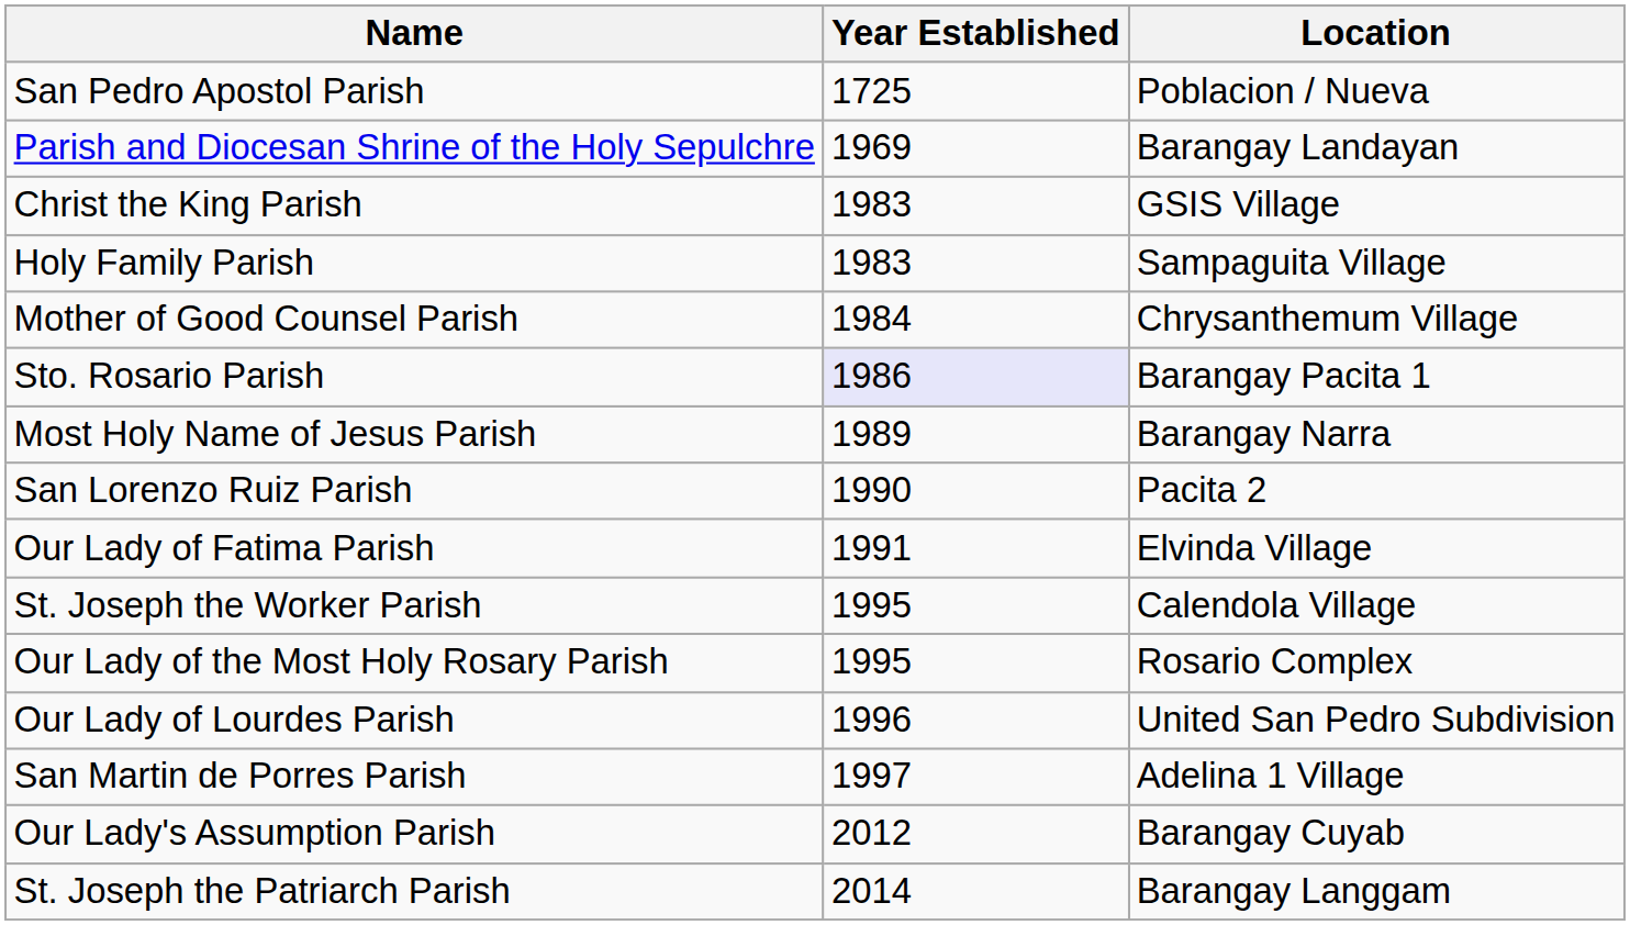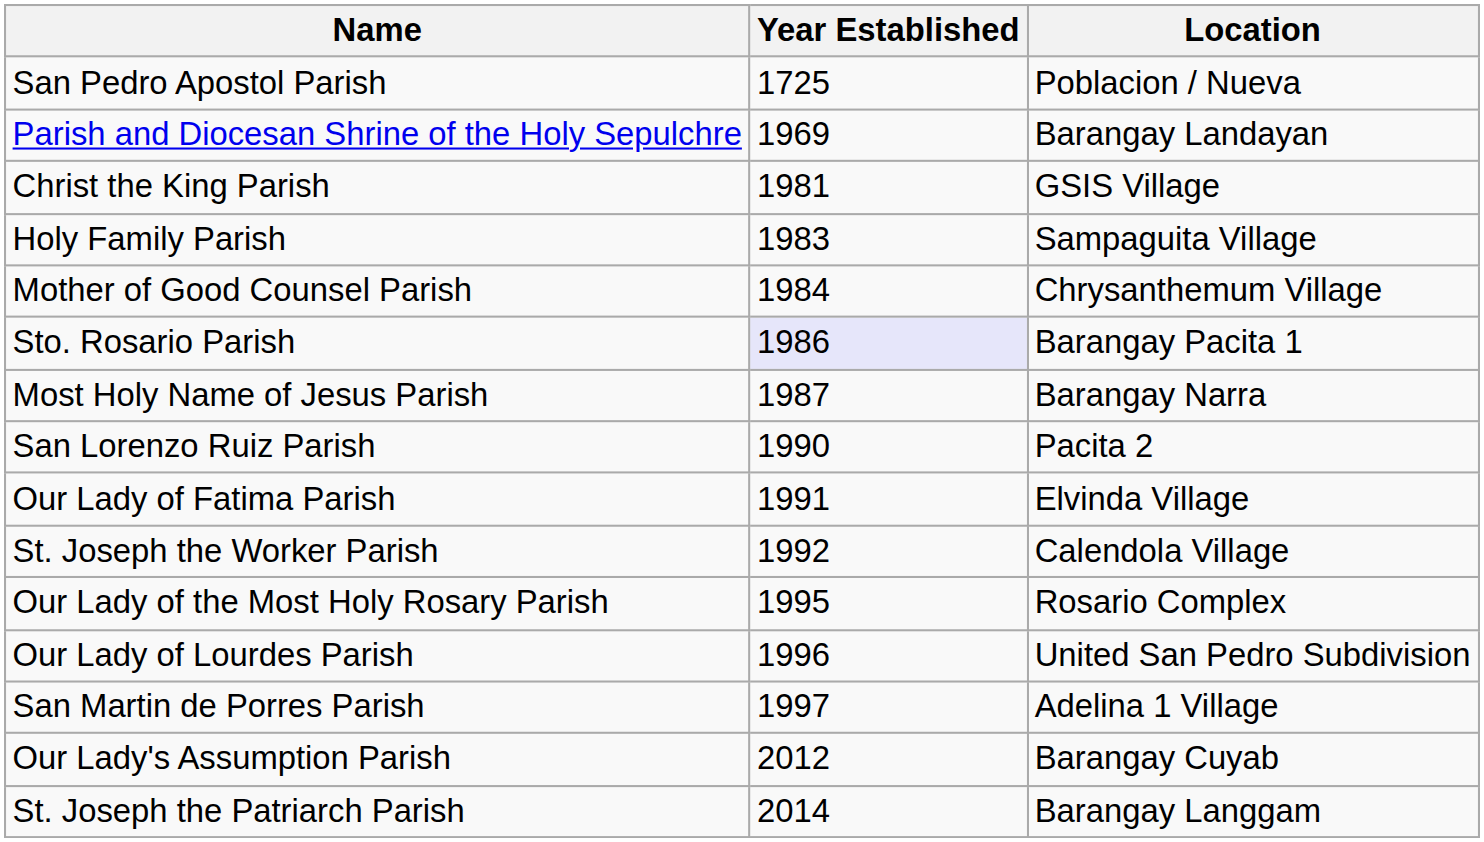 <table class="wikitable">
 <tr>
 <th>Name</th>
 <th>Year Established</th>
 <th>Location</th>
 </tr>
 <tr>
 <td>San Pedro Apostol Parish</td>
 <td>1725</td>
 <td>Poblacion / Nueva</td>
 </tr>
 <tr>
 <td><a href='#'>Parish and Diocesan Shrine of the Holy Sepulchre</a></td>
 <td>1969</td>
 <td>Barangay Landayan</td>
 </tr>
 <tr>
 <td>Christ the King Parish</td>
-<td>1983</td>
+<td>1981</td>
 <td>GSIS Village</td>
 </tr>
 <tr>
 <td>Holy Family Parish</td>
 <td>1983</td>
 <td>Sampaguita Village</td>
 </tr>
 <tr>
 <td>Mother of Good Counsel Parish</td>
 <td>1984</td>
 <td>Chrysanthemum Village</td>
 </tr>
 <tr>
 <td>Sto. Rosario Parish</td>
 <td style="background: lavender;">1986</td>
 <td>Barangay Pacita 1</td>
 </tr>
 <tr>
 <td>Most Holy Name of Jesus Parish</td>
-<td>1989</td>
+<td>1987</td>
 <td>Barangay Narra</td>
 </tr>
 <tr>
 <td>San Lorenzo Ruiz Parish</td>
 <td>1990</td>
 <td>Pacita 2</td>
 </tr>
 <tr>
 <td>Our Lady of Fatima Parish</td>
 <td>1991</td>
 <td>Elvinda Village</td>
 </tr>
 <tr>
 <td>St. Joseph the Worker Parish</td>
-<td>1995</td>
+<td>1992</td>
 <td>Calendola Village</td>
 </tr>
 <tr>
 <td>Our Lady of the Most Holy Rosary Parish</td>
 <td>1995</td>
 <td>Rosario Complex</td>
 </tr>
 <tr>
 <td>Our Lady of Lourdes Parish</td>
 <td>1996</td>
 <td>United San Pedro Subdivision</td>
 </tr>
 <tr>
 <td>San Martin de Porres Parish</td>
 <td>1997</td>
 <td>Adelina 1 Village</td>
 </tr>
 <tr>
 <td>Our Lady's Assumption Parish</td>
 <td>2012</td>
 <td>Barangay Cuyab</td>
 </tr>
 <tr>
 <td>St. Joseph the Patriarch Parish</td>
 <td>2014</td>
 <td>Barangay Langgam</td>
 </tr>
 <tr>
 </tr>
 </table>
